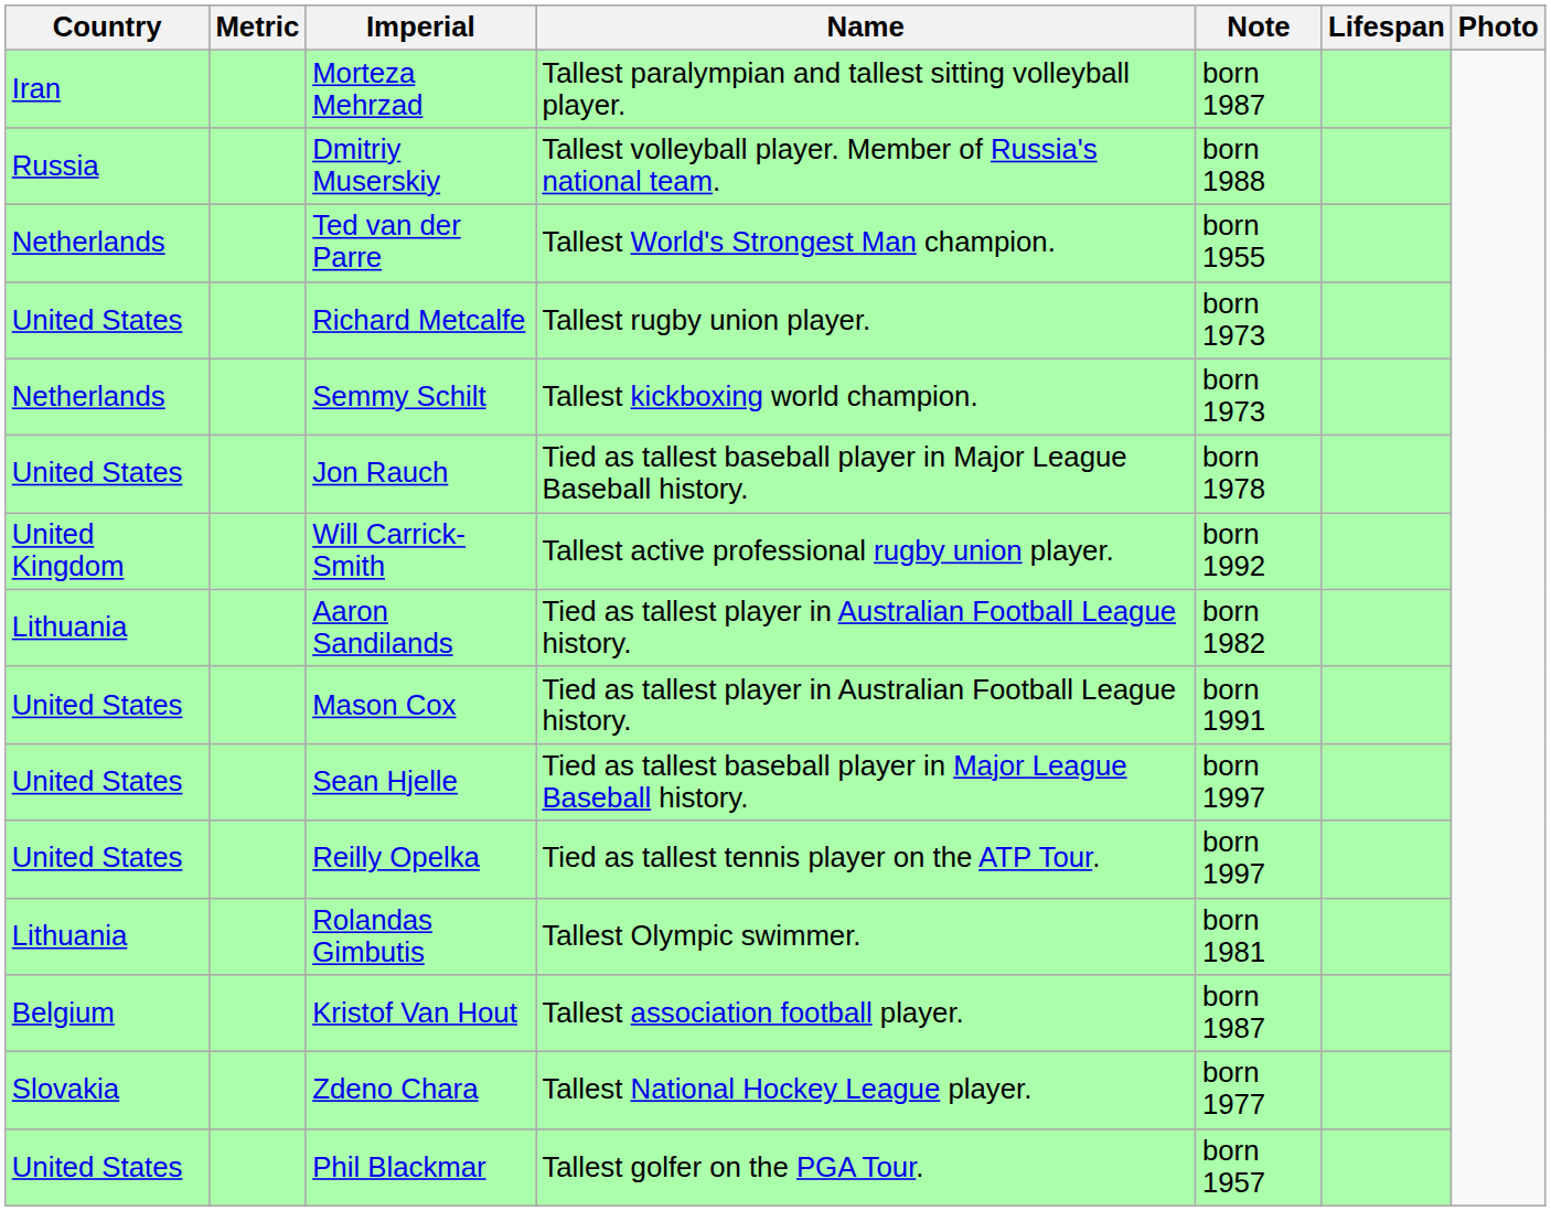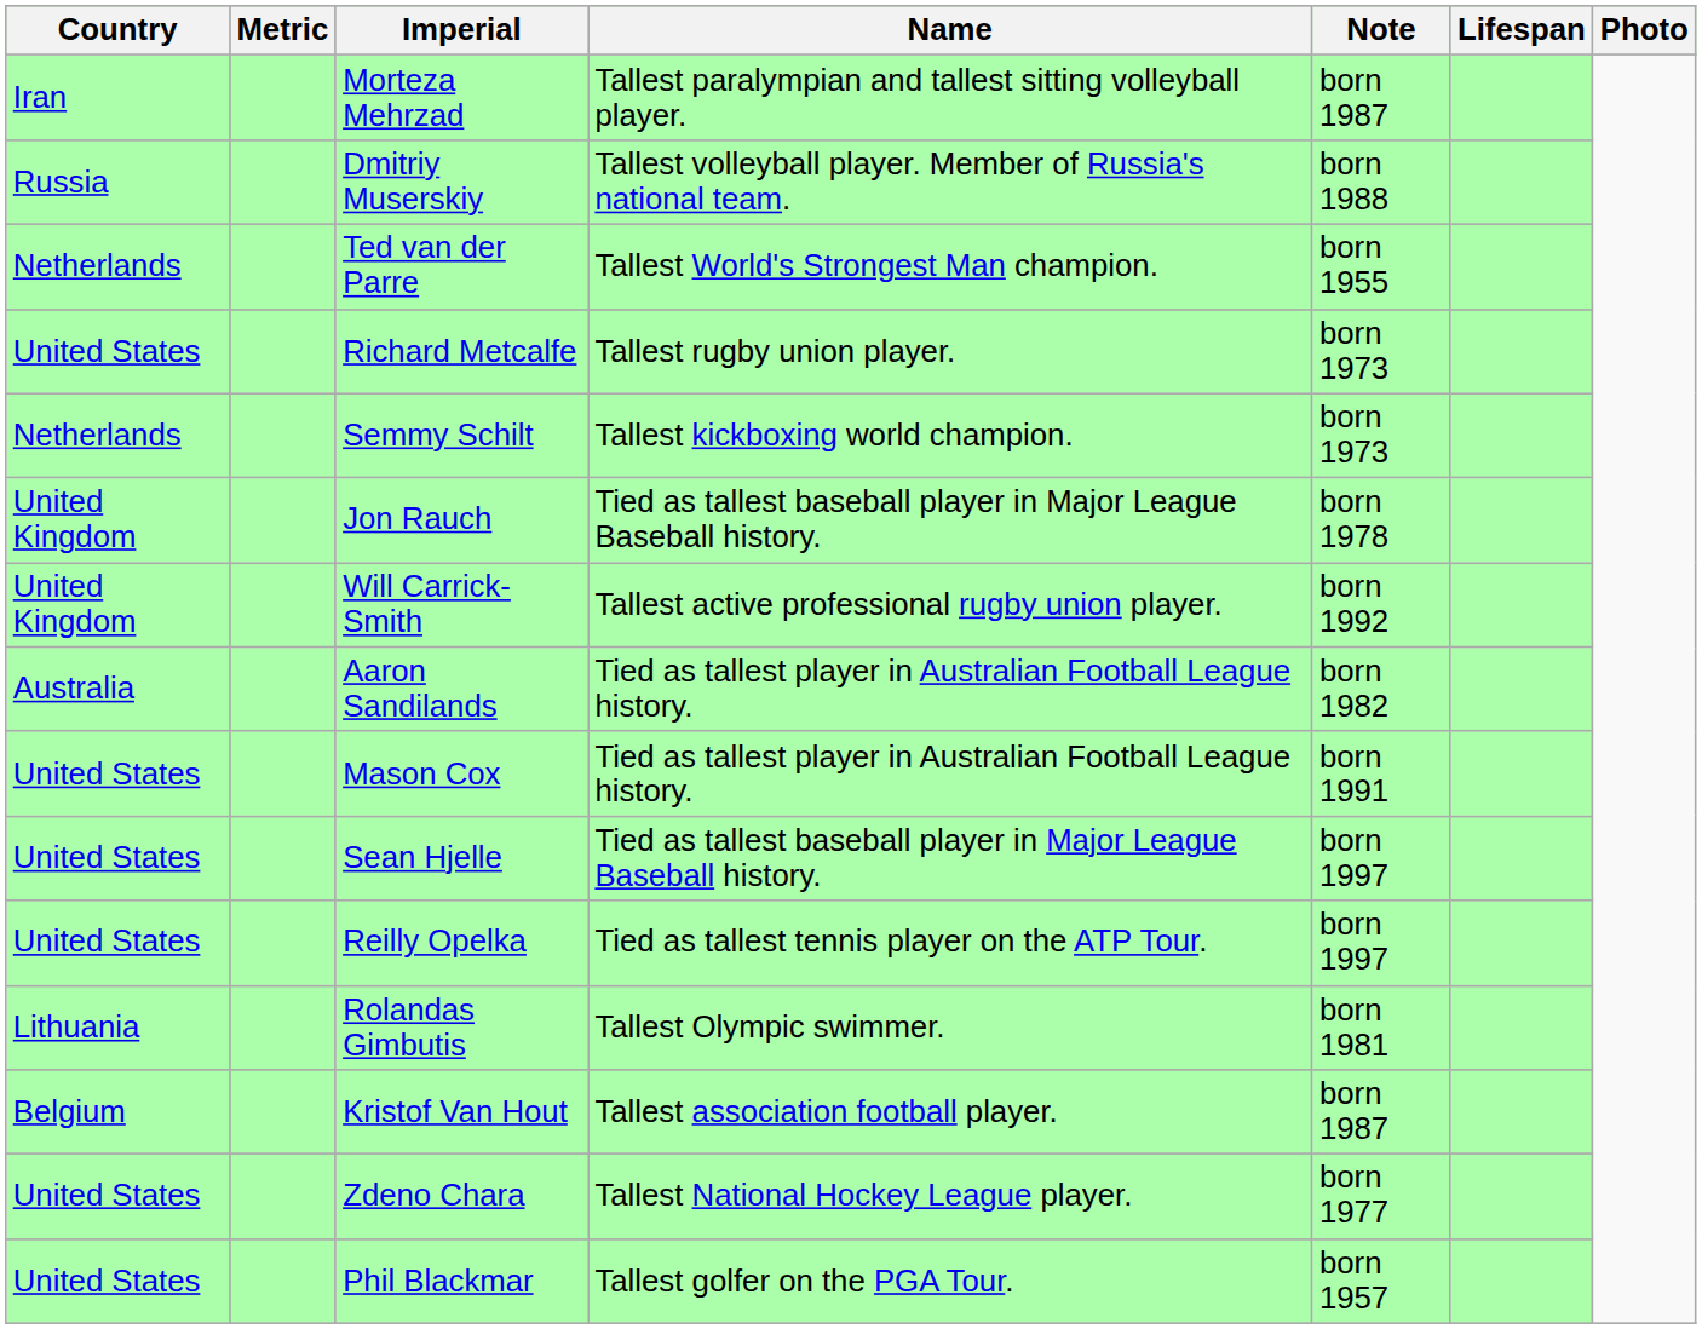 <table class="wikitable sortable">
 <tr style="background:#ABFFAB">
 <th>Country</th>
 <th>Metric</th>
 <th>Imperial</th>
 <th>Name</th>
 <th>Note</th>
 <th>Lifespan</th>
 <th>Photo</th>
 </tr>
 <tr style="background:#ABFFAB">
 <td><a href='#'>Iran</a></td>
 <td></td>
 <td><a href='#'>Morteza Mehrzad</a></td>
 <td>Tallest paralympian and tallest sitting volleyball player.</td>
 <td>born 1987</td>
 <td></td>
 </tr>
 <tr style="background:#ABFFAB">
 <td><a href='#'>Russia</a></td>
 <td></td>
 <td><a href='#'>Dmitriy Muserskiy</a></td>
 <td>Tallest volleyball player. Member of <a href='#'>Russia's national team</a>.</td>
 <td>born 1988</td>
 <td></td>
 </tr>
 <tr style="background:#ABFFAB">
 <td><a href='#'>Netherlands</a></td>
 <td></td>
 <td><a href='#'>Ted van der Parre</a></td>
 <td>Tallest <a href='#'>World's Strongest Man</a> champion.</td>
 <td>born 1955</td>
 <td></td>
 </tr>
 <tr style="background:#ABFFAB">
 <td><a href='#'>United States</a></td>
 <td></td>
 <td><a href='#'>Richard Metcalfe</a></td>
 <td>Tallest rugby union player.</td>
 <td>born 1973</td>
 <td></td>
 </tr>
 <tr style="background:#ABFFAB">
 <td><a href='#'>Netherlands</a></td>
 <td></td>
 <td><a href='#'>Semmy Schilt</a></td>
 <td>Tallest <a href='#'>kickboxing</a> world champion.</td>
 <td>born 1973</td>
 <td></td>
 </tr>
 <tr style="background:#ABFFAB">
-<td><a href='#'>United States</a></td>
+<td><a href='#'>United Kingdom</a></td>
 <td></td>
 <td><a href='#'>Jon Rauch</a></td>
 <td>Tied as tallest baseball player in Major League Baseball history.</td>
 <td>born 1978</td>
 <td></td>
 </tr>
 <tr style="background:#ABFFAB">
 <td><a href='#'>United Kingdom</a></td>
 <td></td>
 <td><a href='#'>Will Carrick-Smith</a></td>
 <td>Tallest active professional <a href='#'>rugby union</a> player.</td>
 <td>born 1992</td>
 <td></td>
 </tr>
 <tr style="background:#ABFFAB">
-<td><a href='#'>Lithuania</a></td>
+<td><a href='#'>Australia</a></td>
 <td></td>
 <td><a href='#'>Aaron Sandilands</a></td>
 <td>Tied as tallest player in <a href='#'>Australian Football League</a> history.</td>
 <td>born 1982</td>
 <td></td>
 </tr>
 <tr style="background:#ABFFAB">
 <td><a href='#'>United States</a></td>
 <td></td>
 <td><a href='#'>Mason Cox</a></td>
 <td>Tied as tallest player in Australian Football League history.</td>
 <td>born 1991</td>
 <td></td>
 </tr>
 <tr style="background:#ABFFAB">
 <td><a href='#'>United States</a></td>
 <td></td>
 <td><a href='#'>Sean Hjelle</a></td>
 <td>Tied as tallest baseball player in <a href='#'>Major League Baseball</a> history.</td>
 <td>born 1997</td>
 <td></td>
 </tr>
 <tr style="background:#ABFFAB">
 <td><a href='#'>United States</a></td>
 <td></td>
 <td><a href='#'>Reilly Opelka</a></td>
 <td>Tied as tallest tennis player on the <a href='#'>ATP Tour</a>.</td>
 <td>born 1997</td>
 <td></td>
 </tr>
 <tr style="background:#ABFFAB">
 <td><a href='#'>Lithuania</a></td>
 <td></td>
 <td><a href='#'>Rolandas Gimbutis</a></td>
 <td>Tallest Olympic swimmer.</td>
 <td>born 1981</td>
 <td></td>
 </tr>
 <tr style="background:#ABFFAB">
 <td><a href='#'>Belgium</a></td>
 <td></td>
 <td><a href='#'>Kristof Van Hout</a></td>
 <td>Tallest <a href='#'>association football</a> player.</td>
 <td>born 1987</td>
 <td></td>
 </tr>
 <tr style="background:#ABFFAB">
-<td><a href='#'>Slovakia</a></td>
+<td><a href='#'>United States</a></td>
 <td></td>
 <td><a href='#'>Zdeno Chara</a></td>
 <td>Tallest <a href='#'>National Hockey League</a> player.</td>
 <td>born 1977</td>
 <td></td>
 </tr>
 <tr style="background:#ABFFAB">
 <td><a href='#'>United States</a></td>
 <td></td>
 <td><a href='#'>Phil Blackmar</a></td>
 <td>Tallest golfer on the <a href='#'>PGA Tour</a>.</td>
 <td>born 1957</td>
 <td></td>
 </tr>
 </table>
